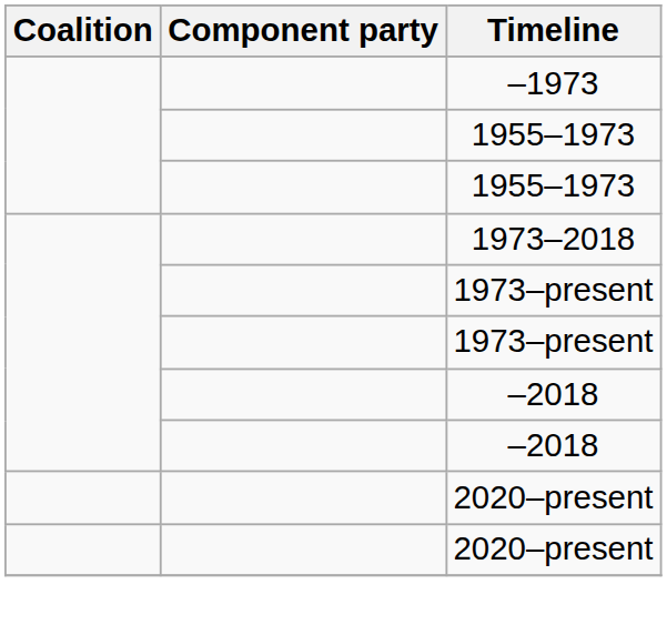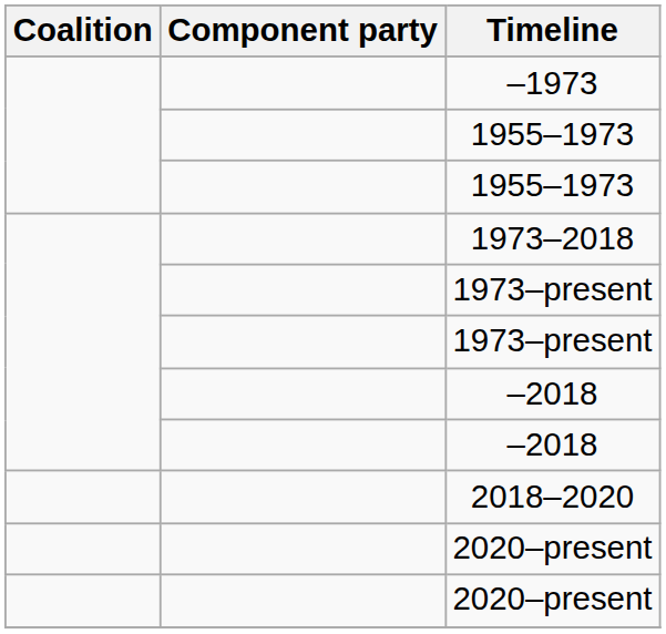 <table class="wikitable">
 <tr>
 <th>Coalition</th>
 <th>Component party</th>
 <th>Timeline</th>
 </tr>
 <tr>
 <td rowspan=3></td>
 <td></td>
 <td align=center>–1973</td>
 </tr>
 <tr>
 <td></td>
 <td align=center>1955–1973</td>
 </tr>
 <tr>
 <td></td>
 <td align=center>1955–1973</td>
 </tr>
 <tr>
 <td rowspan=5></td>
 <td></td>
 <td align=center>1973–2018</td>
 </tr>
 <tr>
 <td></td>
 <td align=center>1973–present</td>
 </tr>
 <tr>
 <td></td>
 <td align=center>1973–present</td>
 </tr>
 <tr>
 <td></td>
 <td align=center>–2018</td>
 </tr>
 <tr>
 <td></td>
 <td align=center>–2018</td>
 </tr>
 <tr>
 <td></td>
 <td></td>
+<td align=center>2018–2020</td>
+</tr>
+<tr>
+<td></td>
+<td></td>
 <td align=center>2020–present</td>
 </tr>
 <tr>
 <td></td>
 <td></td>
 <td align=center>2020–present</td>
 </tr>
 <tr>
 </tr>
 </table>
